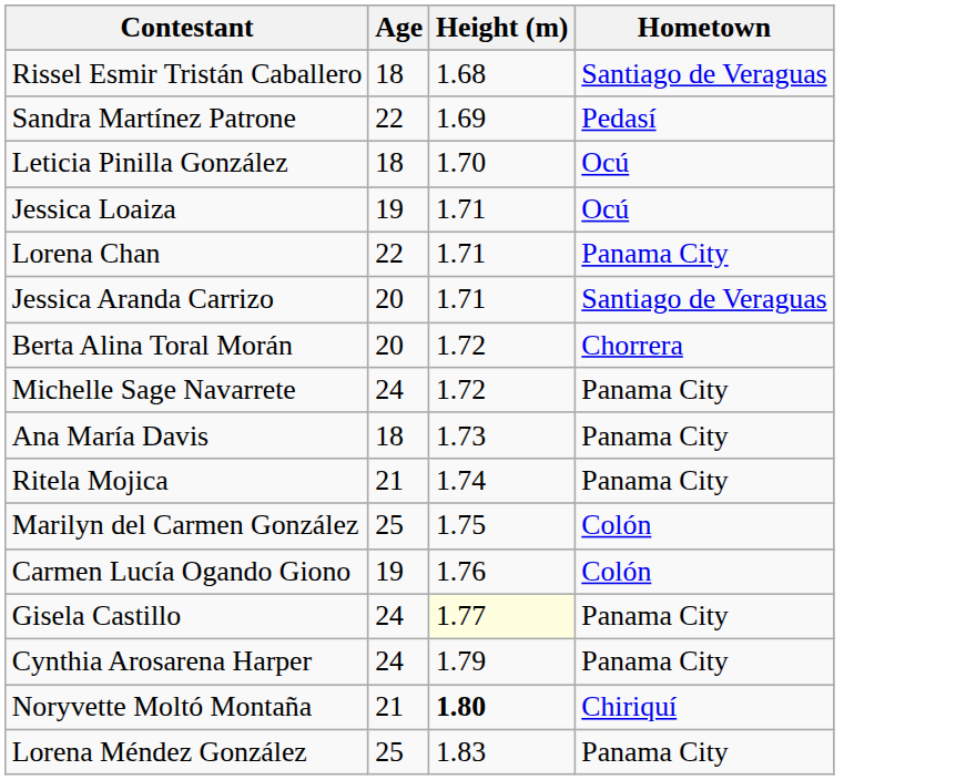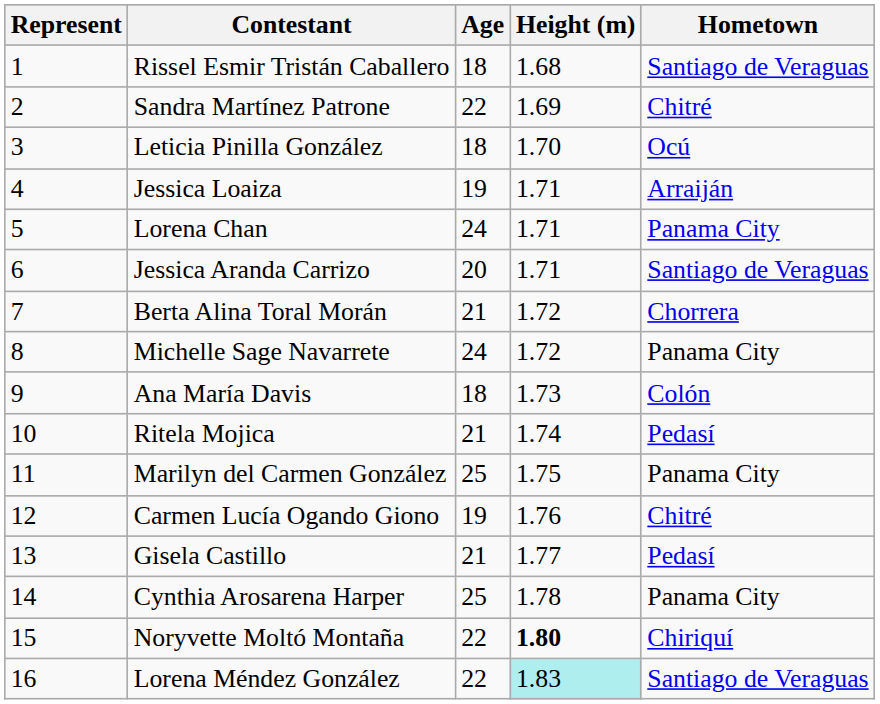 <table class="sortable wikitable">
 <tr style="background:#ccc;">
+<th>Represent</th>
 <th>Contestant</th>
 <th>Age</th>
 <th>Height (m)</th>
 <th>Hometown</th>
 </tr>
 <tr>
+<td>1</td>
 <td>Rissel Esmir Tristán Caballero</td>
 <td>18</td>
 <td>1.68</td>
 <td><a href='#'>Santiago de Veraguas</a></td>
 </tr>
 <tr>
+<td>2</td>
 <td>Sandra Martínez Patrone</td>
 <td>22</td>
 <td>1.69</td>
-<td><a href='#'>Pedasí</a></td>
+<td><a href='#'>Chitré</a></td>
 </tr>
 <tr>
+<td>3</td>
 <td>Leticia Pinilla González</td>
 <td>18</td>
 <td>1.70</td>
 <td><a href='#'>Ocú</a></td>
 </tr>
 <tr>
+<td>4</td>
 <td>Jessica Loaiza</td>
 <td>19</td>
 <td>1.71</td>
-<td><a href='#'>Ocú</a></td>
+<td><a href='#'>Arraiján</a></td>
 </tr>
 <tr>
+<td>5</td>
 <td>Lorena Chan</td>
-<td>22</td>
+<td>24</td>
 <td>1.71</td>
 <td><a href='#'>Panama City</a></td>
 </tr>
 <tr>
+<td>6</td>
 <td>Jessica Aranda Carrizo</td>
 <td>20</td>
 <td>1.71</td>
 <td><a href='#'>Santiago de Veraguas</a></td>
 </tr>
 <tr>
+<td>7</td>
 <td>Berta Alina Toral Morán</td>
-<td>20</td>
+<td>21</td>
 <td>1.72</td>
 <td><a href='#'>Chorrera</a></td>
 </tr>
 <tr>
+<td>8</td>
 <td>Michelle Sage Navarrete</td>
 <td>24</td>
 <td>1.72</td>
 <td>Panama City</td>
 </tr>
 <tr>
+<td>9</td>
 <td>Ana María Davis</td>
 <td>18</td>
 <td>1.73</td>
+<td><a href='#'>Colón</a></td>
+</tr>
+<tr>
+<td>10</td>
+<td>Ritela Mojica</td>
+<td>21</td>
+<td>1.74</td>
+<td><a href='#'>Pedasí</a></td>
+</tr>
+<tr>
+<td>11</td>
+<td>Marilyn del Carmen González</td>
+<td>25</td>
+<td>1.75</td>
 <td>Panama City</td>
 </tr>
 <tr>
-<td>Ritela Mojica</td>
+<td>12</td>
+<td>Carmen Lucía Ogando Giono</td>
+<td>19</td>
+<td>1.76</td>
+<td><a href='#'>Chitré</a></td>
+</tr>
+<tr>
+<td>13</td>
+<td>Gisela Castillo</td>
 <td>21</td>
-<td>1.74</td>
+<td>1.77</td>
+<td><a href='#'>Pedasí</a></td>
+</tr>
+<tr>
+<td>14</td>
+<td>Cynthia Arosarena Harper</td>
+<td>25</td>
+<td>1.78</td>
 <td>Panama City</td>
 </tr>
 <tr>
-<td>Marilyn del Carmen González</td>
-<td>25</td>
-<td>1.75</td>
-<td><a href='#'>Colón</a></td>
-</tr>
-<tr>
-<td>Carmen Lucía Ogando Giono</td>
-<td>19</td>
-<td>1.76</td>
-<td><a href='#'>Colón</a></td>
-</tr>
-<tr>
-<td>Gisela Castillo</td>
-<td>24</td>
-<td style="background: lightyellow;">1.77</td>
-<td>Panama City</td>
-</tr>
-<tr>
-<td>Cynthia Arosarena Harper</td>
-<td>24</td>
-<td>1.79</td>
-<td>Panama City</td>
-</tr>
-<tr>
+<td>15</td>
 <td>Noryvette Moltó Montaña</td>
-<td>21</td>
+<td>22</td>
 <td><strong>1.80</strong></td>
 <td><a href='#'>Chiriquí</a></td>
 </tr>
 <tr>
+<td>16</td>
 <td>Lorena Méndez González</td>
-<td>25</td>
-<td>1.83</td>
-<td>Panama City</td>
+<td>22</td>
+<td style="background: paleturquoise;">1.83</td>
+<td><a href='#'>Santiago de Veraguas</a></td>
 </tr>
 </table>
